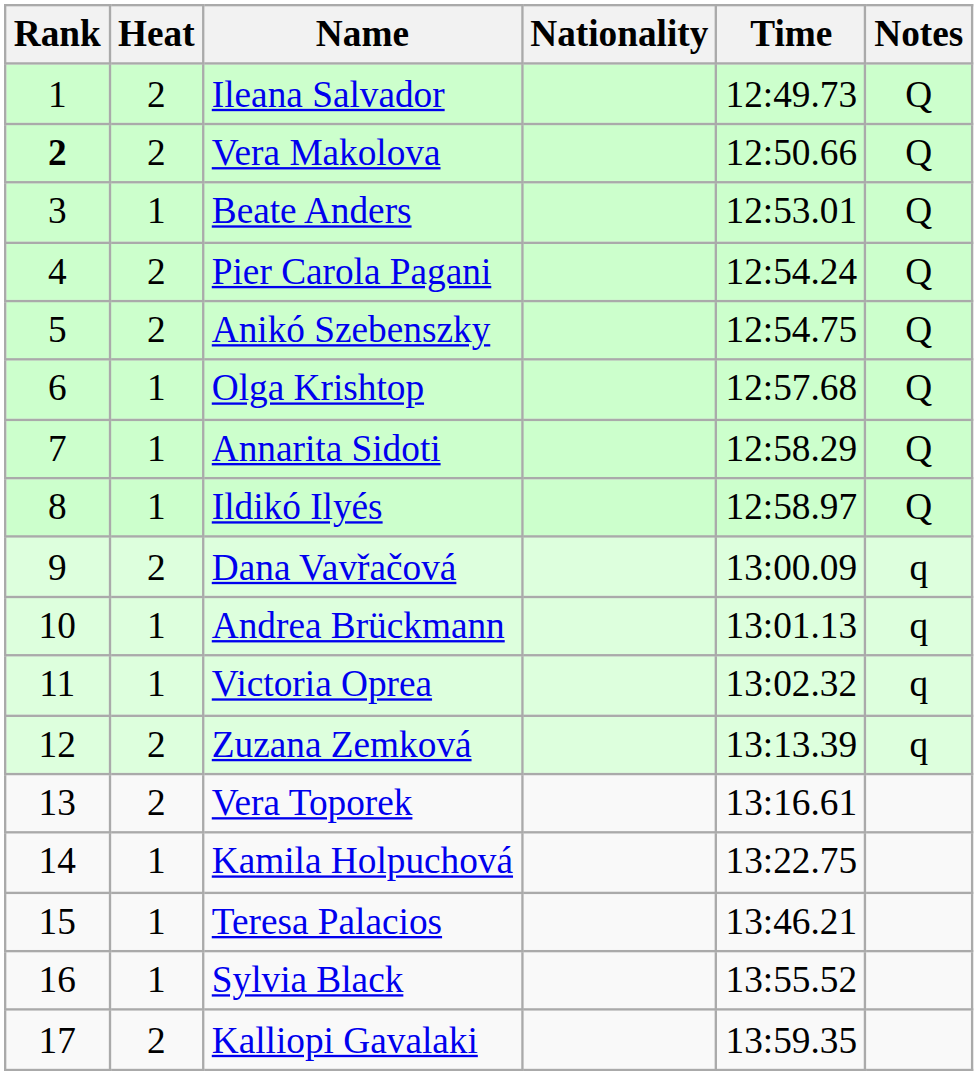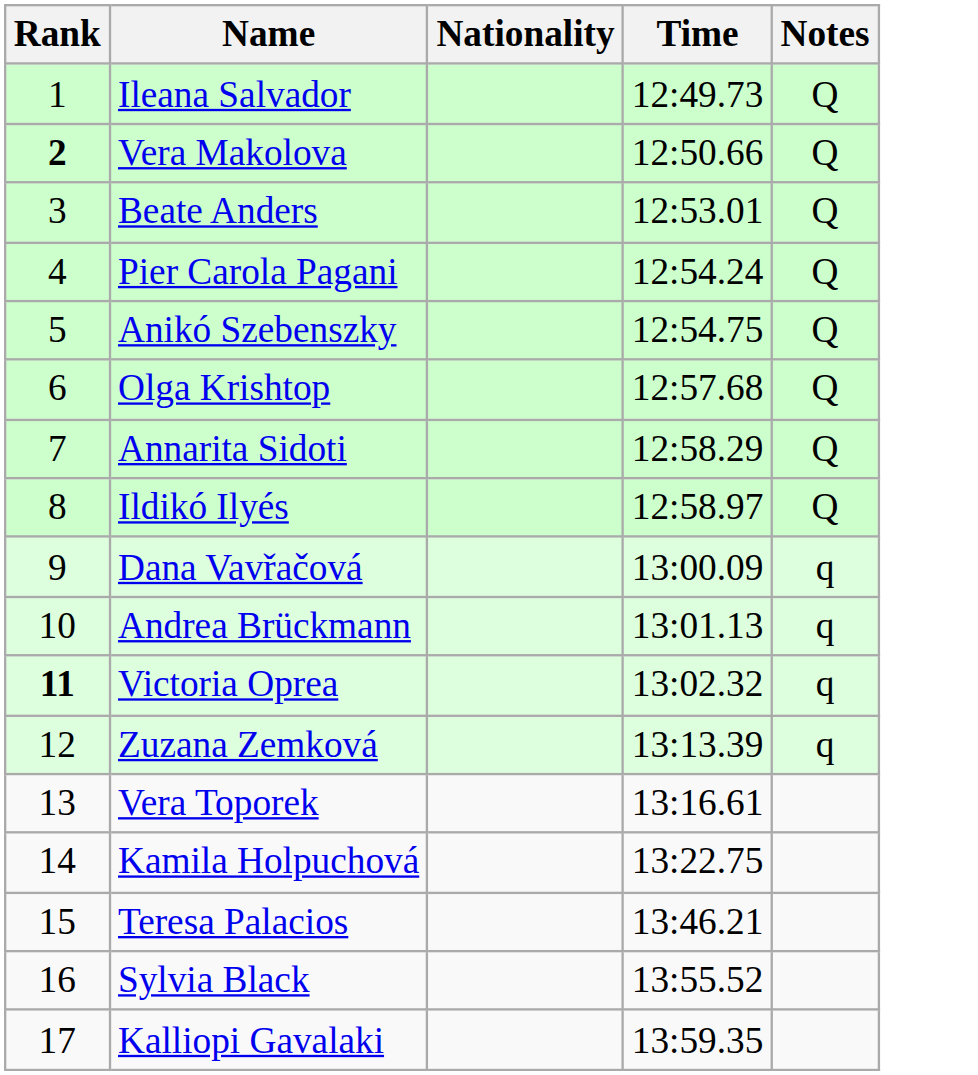 <table class="wikitable sortable" style="text-align:center">
 <tr>
 <th>Rank</th>
-<th>Heat</th>
 <th>Name</th>
 <th>Nationality</th>
 <th>Time</th>
 <th>Notes</th>
 </tr>
 <tr bgcolor=ccffcc>
 <td>1</td>
-<td>2</td>
 <td align="left"><a href='#'>Ileana Salvador</a></td>
 <td align=left></td>
 <td>12:49.73</td>
 <td>Q</td>
 </tr>
 <tr bgcolor=ccffcc>
 <td><strong>2</strong></td>
-<td>2</td>
 <td align="left"><a href='#'>Vera Makolova</a></td>
 <td align=left></td>
 <td>12:50.66</td>
 <td>Q</td>
 </tr>
 <tr bgcolor=ccffcc>
 <td>3</td>
-<td>1</td>
 <td align="left"><a href='#'>Beate Anders</a></td>
 <td align=left></td>
 <td>12:53.01</td>
 <td>Q</td>
 </tr>
 <tr bgcolor=ccffcc>
 <td>4</td>
-<td>2</td>
 <td align="left"><a href='#'>Pier Carola Pagani</a></td>
 <td align=left></td>
 <td>12:54.24</td>
 <td>Q</td>
 </tr>
 <tr bgcolor=ccffcc>
 <td>5</td>
-<td>2</td>
 <td align="left"><a href='#'>Anikó Szebenszky</a></td>
 <td align=left></td>
 <td>12:54.75</td>
 <td>Q</td>
 </tr>
 <tr bgcolor=ccffcc>
 <td>6</td>
-<td>1</td>
 <td align="left"><a href='#'>Olga Krishtop</a></td>
 <td align=left></td>
 <td>12:57.68</td>
 <td>Q</td>
 </tr>
 <tr bgcolor=ccffcc>
 <td>7</td>
-<td>1</td>
 <td align="left"><a href='#'>Annarita Sidoti</a></td>
 <td align=left></td>
 <td>12:58.29</td>
 <td>Q</td>
 </tr>
 <tr bgcolor=ccffcc>
 <td>8</td>
-<td>1</td>
 <td align="left"><a href='#'>Ildikó Ilyés</a></td>
 <td align=left></td>
 <td>12:58.97</td>
 <td>Q</td>
 </tr>
 <tr bgcolor=ddffdd>
 <td>9</td>
-<td>2</td>
 <td align="left"><a href='#'>Dana Vavřačová</a></td>
 <td align=left></td>
 <td>13:00.09</td>
 <td>q</td>
 </tr>
 <tr bgcolor=ddffdd>
 <td>10</td>
-<td>1</td>
 <td align="left"><a href='#'>Andrea Brückmann</a></td>
 <td align=left></td>
 <td>13:01.13</td>
 <td>q</td>
 </tr>
 <tr bgcolor=ddffdd>
-<td>11</td>
-<td>1</td>
+<td><strong>11</strong></td>
 <td align="left"><a href='#'>Victoria Oprea</a></td>
 <td align=left></td>
 <td>13:02.32</td>
 <td>q</td>
 </tr>
 <tr bgcolor=ddffdd>
 <td>12</td>
-<td>2</td>
 <td align="left"><a href='#'>Zuzana Zemková</a></td>
 <td align=left></td>
 <td>13:13.39</td>
 <td>q</td>
 </tr>
 <tr>
 <td>13</td>
-<td>2</td>
 <td align="left"><a href='#'>Vera Toporek</a></td>
 <td align=left></td>
 <td>13:16.61</td>
 <td></td>
 </tr>
 <tr>
 <td>14</td>
-<td>1</td>
 <td align="left"><a href='#'>Kamila Holpuchová</a></td>
 <td align=left></td>
 <td>13:22.75</td>
 <td></td>
 </tr>
 <tr>
 <td>15</td>
-<td>1</td>
 <td align="left"><a href='#'>Teresa Palacios</a></td>
 <td align=left></td>
 <td>13:46.21</td>
 <td></td>
 </tr>
 <tr>
 <td>16</td>
-<td>1</td>
 <td align="left"><a href='#'>Sylvia Black</a></td>
 <td align=left></td>
 <td>13:55.52</td>
 <td></td>
 </tr>
 <tr>
 <td>17</td>
-<td>2</td>
 <td align="left"><a href='#'>Kalliopi Gavalaki</a></td>
 <td align=left></td>
 <td>13:59.35</td>
 <td></td>
 </tr>
 </table>
